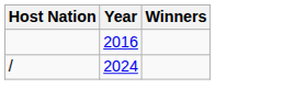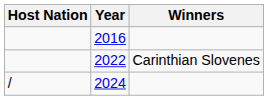 <table class="wikitable">
 <tr>
 <th>Host Nation</th>
 <th>Year</th>
 <th>Winners</th>
 </tr>
 <tr>
 <td></td>
 <td><a href='#'>2016</a></td>
 <td></td>
 </tr>
 <tr>
+<td></td>
+<td><a href='#'>2022</a></td>
+<td>Carinthian Slovenes</td>
+</tr>
+<tr>
 <td>/</td>
 <td><a href='#'>2024</a></td>
 <td></td>
 </tr>
 </table>
